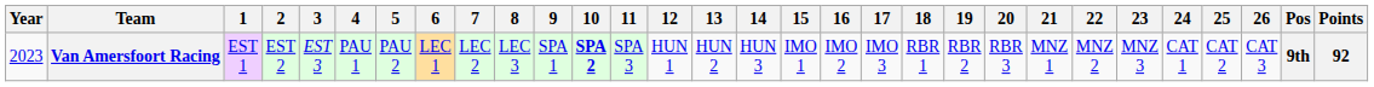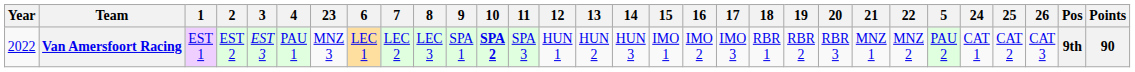 <table class="wikitable" style="text-align:center; font-size:85%">
 <tr>
 <th>Year</th>
 <th>Team</th>
 <th>1</th>
 <th>2</th>
 <th>3</th>
 <th>4</th>
-<th>5</th>
+<th>23</th>
 <th>6</th>
 <th>7</th>
 <th>8</th>
 <th>9</th>
 <th>10</th>
 <th>11</th>
 <th>12</th>
 <th>13</th>
 <th>14</th>
 <th>15</th>
 <th>16</th>
 <th>17</th>
 <th>18</th>
 <th>19</th>
 <th>20</th>
 <th>21</th>
 <th>22</th>
-<th>23</th>
+<th>5</th>
 <th>24</th>
 <th>25</th>
 <th>26</th>
 <th>Pos</th>
 <th>Points</th>
 </tr>
 <tr>
-<td><a href='#'>2023</a></td>
+<td><a href='#'>2022</a></td>
 <th nowrap><a href='#'>Van Amersfoort Racing</a></th>
 <td style="background:#EFCFFF;"><a href='#'>EST<br>1</a><br></td>
 <td style="background:#DFFFDF;"><a href='#'>EST<br>2</a><br></td>
 <td style="background:#DFFFDF;"><em><a href='#'>EST<br>3</a></em><br></td>
 <td style="background:#DFFFDF;"><a href='#'>PAU<br>1</a><br></td>
-<td style="background:#DFFFDF;"><a href='#'>PAU<br>2</a><br></td>
+<td><a href='#'>MNZ<br>3</a></td>
 <td style="background:#FFDF9F;"><a href='#'>LEC<br>1</a><br></td>
 <td style="background:#DFFFDF;"><a href='#'>LEC<br>2</a><br></td>
 <td style="background:#DFFFDF;"><a href='#'>LEC<br>3</a><br></td>
 <td style="background:#DFFFDF;"><a href='#'>SPA<br>1</a><br></td>
 <td style="background:#DFFFDF;"><strong><a href='#'>SPA<br>2</a><br></strong></td>
 <td style="background:#DFFFDF;"><a href='#'>SPA<br>3</a><br></td>
 <td><a href='#'>HUN<br>1</a></td>
 <td><a href='#'>HUN<br>2</a></td>
 <td><a href='#'>HUN<br>3</a></td>
 <td><a href='#'>IMO<br>1</a></td>
 <td><a href='#'>IMO<br>2</a></td>
 <td><a href='#'>IMO<br>3</a></td>
 <td><a href='#'>RBR<br>1</a></td>
 <td><a href='#'>RBR<br>2</a></td>
 <td><a href='#'>RBR<br>3</a></td>
 <td><a href='#'>MNZ<br>1</a></td>
 <td><a href='#'>MNZ<br>2</a></td>
-<td><a href='#'>MNZ<br>3</a></td>
+<td style="background:#DFFFDF;"><a href='#'>PAU<br>2</a><br></td>
 <td><a href='#'>CAT<br>1</a></td>
 <td><a href='#'>CAT<br>2</a></td>
 <td><a href='#'>CAT<br>3</a></td>
 <th>9th</th>
-<th>92</th>
+<th>90</th>
 </tr>
 </table>
